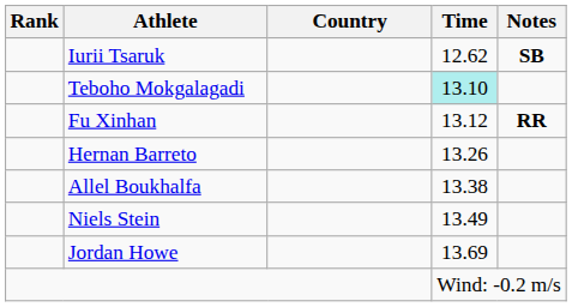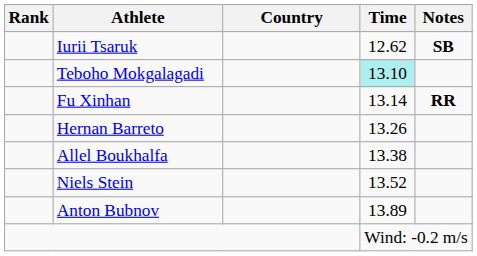 <table class="wikitable sortable" style="text-align:center">
 <tr>
 <th>Rank</th>
 <th style="width:150px">Athlete</th>
 <th style="width:120px">Country</th>
 <th>Time</th>
 <th>Notes</th>
 </tr>
 <tr>
 <td></td>
 <td style="text-align:left;"><a href='#'>Iurii Tsaruk</a></td>
 <td style="text-align:left;"></td>
 <td>12.62</td>
 <td><strong>SB</strong></td>
 </tr>
 <tr>
 <td></td>
 <td style="text-align:left;"><a href='#'>Teboho Mokgalagadi</a></td>
 <td style="text-align:left;"></td>
 <td style="background: paleturquoise;">13.10</td>
 <td></td>
 </tr>
 <tr>
 <td></td>
 <td style="text-align:left;"><a href='#'>Fu Xinhan</a></td>
 <td style="text-align:left;"></td>
-<td>13.12</td>
+<td>13.14</td>
 <td><strong>RR</strong></td>
 </tr>
 <tr>
 <td></td>
 <td style="text-align:left;"><a href='#'>Hernan Barreto</a></td>
 <td style="text-align:left;"></td>
 <td>13.26</td>
 <td></td>
 </tr>
 <tr>
 <td></td>
 <td style="text-align:left;"><a href='#'>Allel Boukhalfa</a></td>
 <td style="text-align:left;"></td>
 <td>13.38</td>
 <td></td>
 </tr>
 <tr>
 <td></td>
 <td style="text-align:left;"><a href='#'>Niels Stein</a></td>
 <td style="text-align:left;"></td>
-<td>13.49</td>
+<td>13.52</td>
 <td></td>
 </tr>
 <tr>
 <td></td>
-<td style="text-align:left;"><a href='#'>Jordan Howe</a></td>
+<td style="text-align:left;"><a href='#'>Anton Bubnov</a></td>
 <td style="text-align:left;"></td>
-<td>13.69</td>
+<td>13.89</td>
 <td></td>
 </tr>
 <tr class="sortbottom">
 <td colspan="3"></td>
 <td colspan="2">Wind: -0.2 m/s</td>
 </tr>
 </table>
